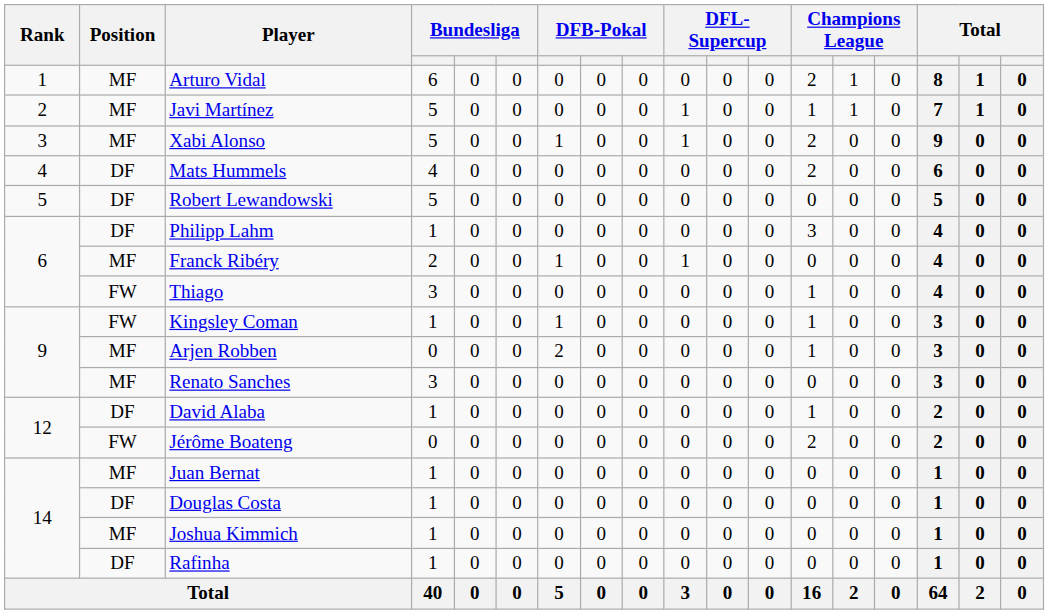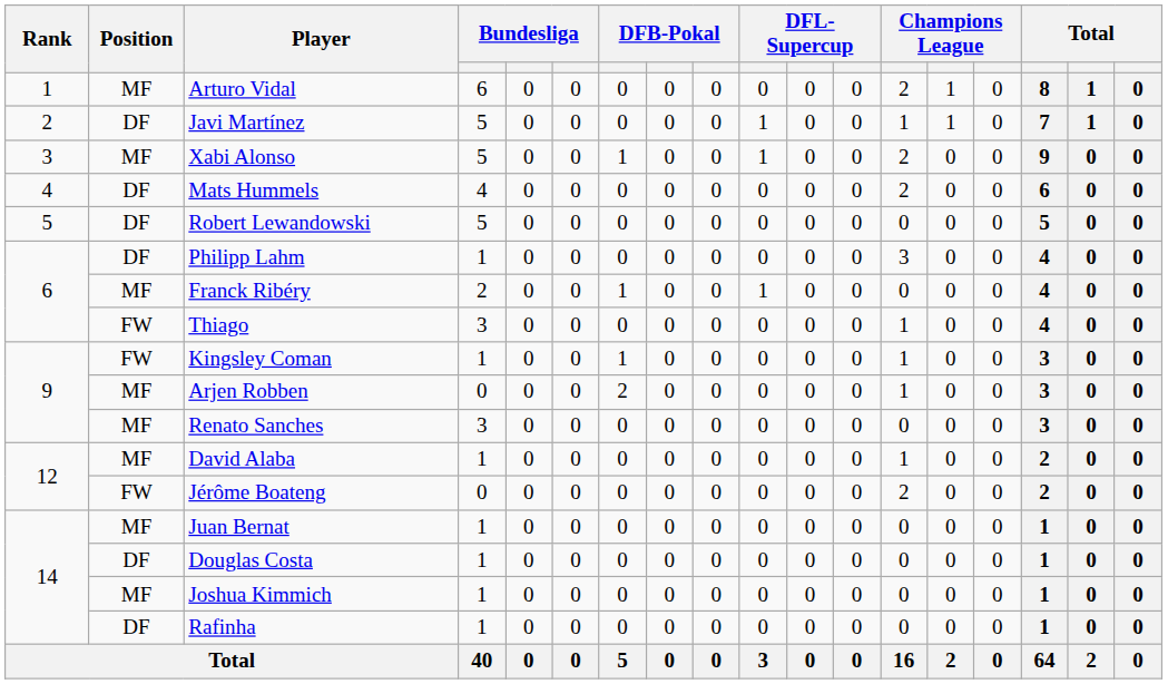 <table class="wikitable" style="text-align:center;">
 <tr>
 <th rowspan="2" style="width:56px;">Rank</th>
 <th rowspan="2" style="width:64px;">Position</th>
 <th rowspan="2" style="width:200px;">Player</th>
 <th colspan="3" style="width:84px;"><a href='#'>Bundesliga</a></th>
 <th colspan="3" style="width:84px;"><a href='#'>DFB-Pokal</a></th>
 <th colspan="3" style="width:84px;"><a href='#'>DFL-Supercup</a></th>
 <th colspan="3" style="width:84px;"><a href='#'>Champions League</a></th>
 <th colspan="3" style="width:84px;">Total</th>
 </tr>
 <tr>
 <th style="width:28px;"></th>
 <th style="width:28px;"></th>
 <th style="width:28px;"></th>
 <th style="width:28px;"></th>
 <th style="width:28px;"></th>
 <th style="width:28px;"></th>
 <th style="width:28px;"></th>
 <th style="width:28px;"></th>
 <th style="width:28px;"></th>
 <th style="width:28px;"></th>
 <th style="width:28px;"></th>
 <th style="width:28px;"></th>
 <th style="width:28px;"></th>
 <th style="width:28px;"></th>
 <th style="width:28px;"></th>
 </tr>
 <tr>
 <td>1</td>
 <td>MF</td>
 <td align="left"> <a href='#'>Arturo Vidal</a></td>
 <td>6</td>
 <td>0</td>
 <td>0</td>
 <td>0</td>
 <td>0</td>
 <td>0</td>
 <td>0</td>
 <td>0</td>
 <td>0</td>
 <td>2</td>
 <td>1</td>
 <td>0</td>
 <th>8</th>
 <th>1</th>
 <th>0</th>
 </tr>
 <tr>
 <td>2</td>
-<td>MF</td>
+<td>DF</td>
 <td align="left"> <a href='#'>Javi Martínez</a></td>
 <td>5</td>
 <td>0</td>
 <td>0</td>
 <td>0</td>
 <td>0</td>
 <td>0</td>
 <td>1</td>
 <td>0</td>
 <td>0</td>
 <td>1</td>
 <td>1</td>
 <td>0</td>
 <th>7</th>
 <th>1</th>
 <th>0</th>
 </tr>
 <tr>
 <td>3</td>
 <td>MF</td>
 <td align="left"> <a href='#'>Xabi Alonso</a></td>
 <td>5</td>
 <td>0</td>
 <td>0</td>
 <td>1</td>
 <td>0</td>
 <td>0</td>
 <td>1</td>
 <td>0</td>
 <td>0</td>
 <td>2</td>
 <td>0</td>
 <td>0</td>
 <th>9</th>
 <th>0</th>
 <th>0</th>
 </tr>
 <tr>
 <td>4</td>
 <td>DF</td>
 <td align="left"> <a href='#'>Mats Hummels</a></td>
 <td>4</td>
 <td>0</td>
 <td>0</td>
 <td>0</td>
 <td>0</td>
 <td>0</td>
 <td>0</td>
 <td>0</td>
 <td>0</td>
 <td>2</td>
 <td>0</td>
 <td>0</td>
 <th>6</th>
 <th>0</th>
 <th>0</th>
 </tr>
 <tr>
 <td>5</td>
 <td>DF</td>
 <td align="left"> <a href='#'>Robert Lewandowski</a></td>
 <td>5</td>
 <td>0</td>
 <td>0</td>
 <td>0</td>
 <td>0</td>
 <td>0</td>
 <td>0</td>
 <td>0</td>
 <td>0</td>
 <td>0</td>
 <td>0</td>
 <td>0</td>
 <th>5</th>
 <th>0</th>
 <th>0</th>
 </tr>
 <tr>
 <td rowspan="3">6</td>
 <td>DF</td>
 <td align="left"> <a href='#'>Philipp Lahm</a></td>
 <td>1</td>
 <td>0</td>
 <td>0</td>
 <td>0</td>
 <td>0</td>
 <td>0</td>
 <td>0</td>
 <td>0</td>
 <td>0</td>
 <td>3</td>
 <td>0</td>
 <td>0</td>
 <th>4</th>
 <th>0</th>
 <th>0</th>
 </tr>
 <tr>
 <td>MF</td>
 <td align="left"> <a href='#'>Franck Ribéry</a></td>
 <td>2</td>
 <td>0</td>
 <td>0</td>
 <td>1</td>
 <td>0</td>
 <td>0</td>
 <td>1</td>
 <td>0</td>
 <td>0</td>
 <td>0</td>
 <td>0</td>
 <td>0</td>
 <th>4</th>
 <th>0</th>
 <th>0</th>
 </tr>
 <tr>
 <td>FW</td>
 <td align="left"> <a href='#'>Thiago</a></td>
 <td>3</td>
 <td>0</td>
 <td>0</td>
 <td>0</td>
 <td>0</td>
 <td>0</td>
 <td>0</td>
 <td>0</td>
 <td>0</td>
 <td>1</td>
 <td>0</td>
 <td>0</td>
 <th>4</th>
 <th>0</th>
 <th>0</th>
 </tr>
 <tr>
 <td rowspan="3">9</td>
 <td>FW</td>
 <td align="left"> <a href='#'>Kingsley Coman</a></td>
 <td>1</td>
 <td>0</td>
 <td>0</td>
 <td>1</td>
 <td>0</td>
 <td>0</td>
 <td>0</td>
 <td>0</td>
 <td>0</td>
 <td>1</td>
 <td>0</td>
 <td>0</td>
 <th>3</th>
 <th>0</th>
 <th>0</th>
 </tr>
 <tr>
 <td>MF</td>
 <td align="left"> <a href='#'>Arjen Robben</a></td>
 <td>0</td>
 <td>0</td>
 <td>0</td>
 <td>2</td>
 <td>0</td>
 <td>0</td>
 <td>0</td>
 <td>0</td>
 <td>0</td>
 <td>1</td>
 <td>0</td>
 <td>0</td>
 <th>3</th>
 <th>0</th>
 <th>0</th>
 </tr>
 <tr>
 <td>MF</td>
 <td align="left"> <a href='#'>Renato Sanches</a></td>
 <td>3</td>
 <td>0</td>
 <td>0</td>
 <td>0</td>
 <td>0</td>
 <td>0</td>
 <td>0</td>
 <td>0</td>
 <td>0</td>
 <td>0</td>
 <td>0</td>
 <td>0</td>
 <th>3</th>
 <th>0</th>
 <th>0</th>
 </tr>
 <tr>
 <td rowspan="2">12</td>
-<td>DF</td>
+<td>MF</td>
 <td align="left"> <a href='#'>David Alaba</a></td>
 <td>1</td>
 <td>0</td>
 <td>0</td>
 <td>0</td>
 <td>0</td>
 <td>0</td>
 <td>0</td>
 <td>0</td>
 <td>0</td>
 <td>1</td>
 <td>0</td>
 <td>0</td>
 <th>2</th>
 <th>0</th>
 <th>0</th>
 </tr>
 <tr>
 <td>FW</td>
 <td align="left"> <a href='#'>Jérôme Boateng</a></td>
 <td>0</td>
 <td>0</td>
 <td>0</td>
 <td>0</td>
 <td>0</td>
 <td>0</td>
 <td>0</td>
 <td>0</td>
 <td>0</td>
 <td>2</td>
 <td>0</td>
 <td>0</td>
 <th>2</th>
 <th>0</th>
 <th>0</th>
 </tr>
 <tr>
 <td rowspan="4">14</td>
 <td>MF</td>
 <td align="left"> <a href='#'>Juan Bernat</a></td>
 <td>1</td>
 <td>0</td>
 <td>0</td>
 <td>0</td>
 <td>0</td>
 <td>0</td>
 <td>0</td>
 <td>0</td>
 <td>0</td>
 <td>0</td>
 <td>0</td>
 <td>0</td>
 <th>1</th>
 <th>0</th>
 <th>0</th>
 </tr>
 <tr>
 <td>DF</td>
 <td align="left"> <a href='#'>Douglas Costa</a></td>
 <td>1</td>
 <td>0</td>
 <td>0</td>
 <td>0</td>
 <td>0</td>
 <td>0</td>
 <td>0</td>
 <td>0</td>
 <td>0</td>
 <td>0</td>
 <td>0</td>
 <td>0</td>
 <th>1</th>
 <th>0</th>
 <th>0</th>
 </tr>
 <tr>
 <td>MF</td>
 <td align="left"> <a href='#'>Joshua Kimmich</a></td>
 <td>1</td>
 <td>0</td>
 <td>0</td>
 <td>0</td>
 <td>0</td>
 <td>0</td>
 <td>0</td>
 <td>0</td>
 <td>0</td>
 <td>0</td>
 <td>0</td>
 <td>0</td>
 <th>1</th>
 <th>0</th>
 <th>0</th>
 </tr>
 <tr>
 <td>DF</td>
 <td align="left"> <a href='#'>Rafinha</a></td>
 <td>1</td>
 <td>0</td>
 <td>0</td>
 <td>0</td>
 <td>0</td>
 <td>0</td>
 <td>0</td>
 <td>0</td>
 <td>0</td>
 <td>0</td>
 <td>0</td>
 <td>0</td>
 <th>1</th>
 <th>0</th>
 <th>0</th>
 </tr>
 <tr>
 <th colspan="3">Total</th>
 <th>40</th>
 <th>0</th>
 <th>0</th>
 <th>5</th>
 <th>0</th>
 <th>0</th>
 <th>3</th>
 <th>0</th>
 <th>0</th>
 <th>16</th>
 <th>2</th>
 <th>0</th>
 <th>64</th>
 <th>2</th>
 <th>0</th>
 </tr>
 </table>
